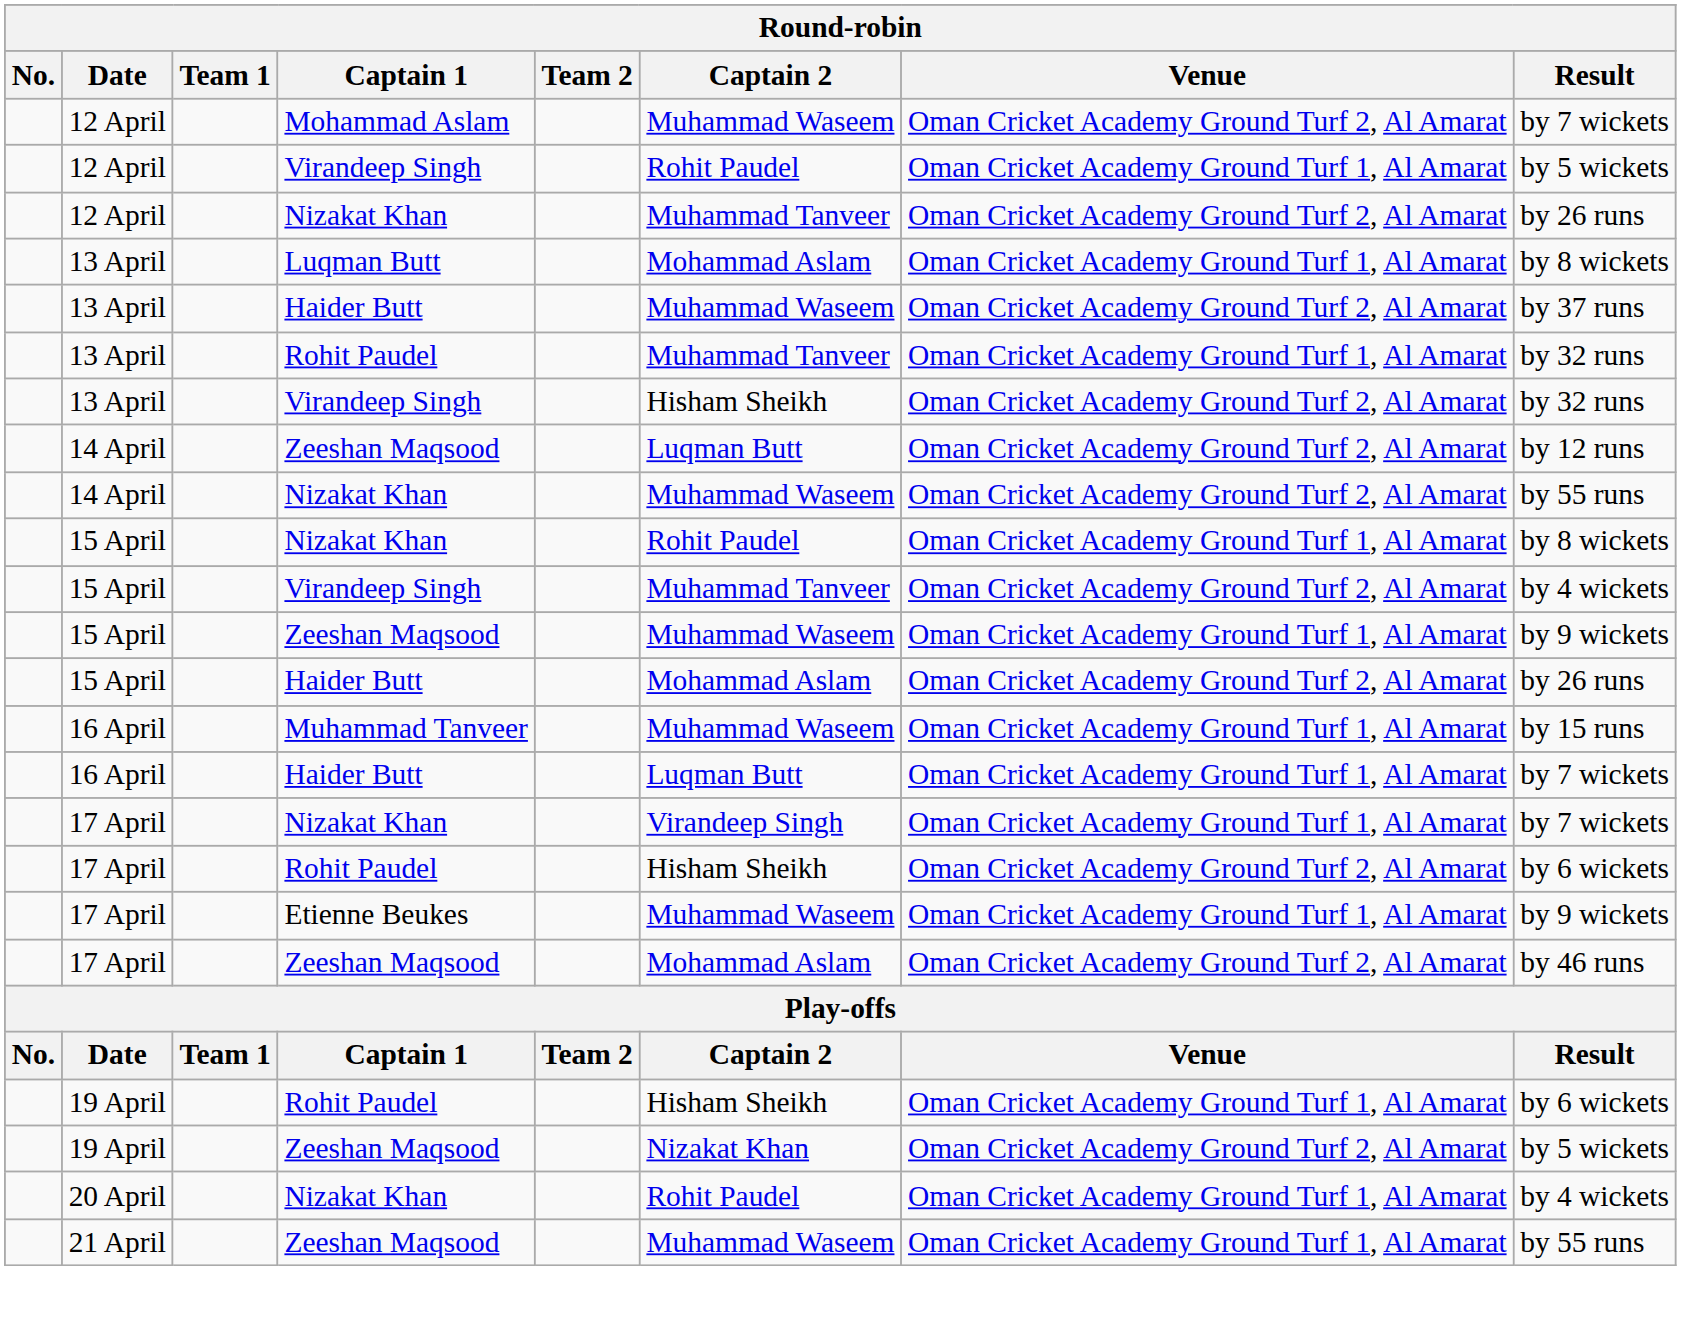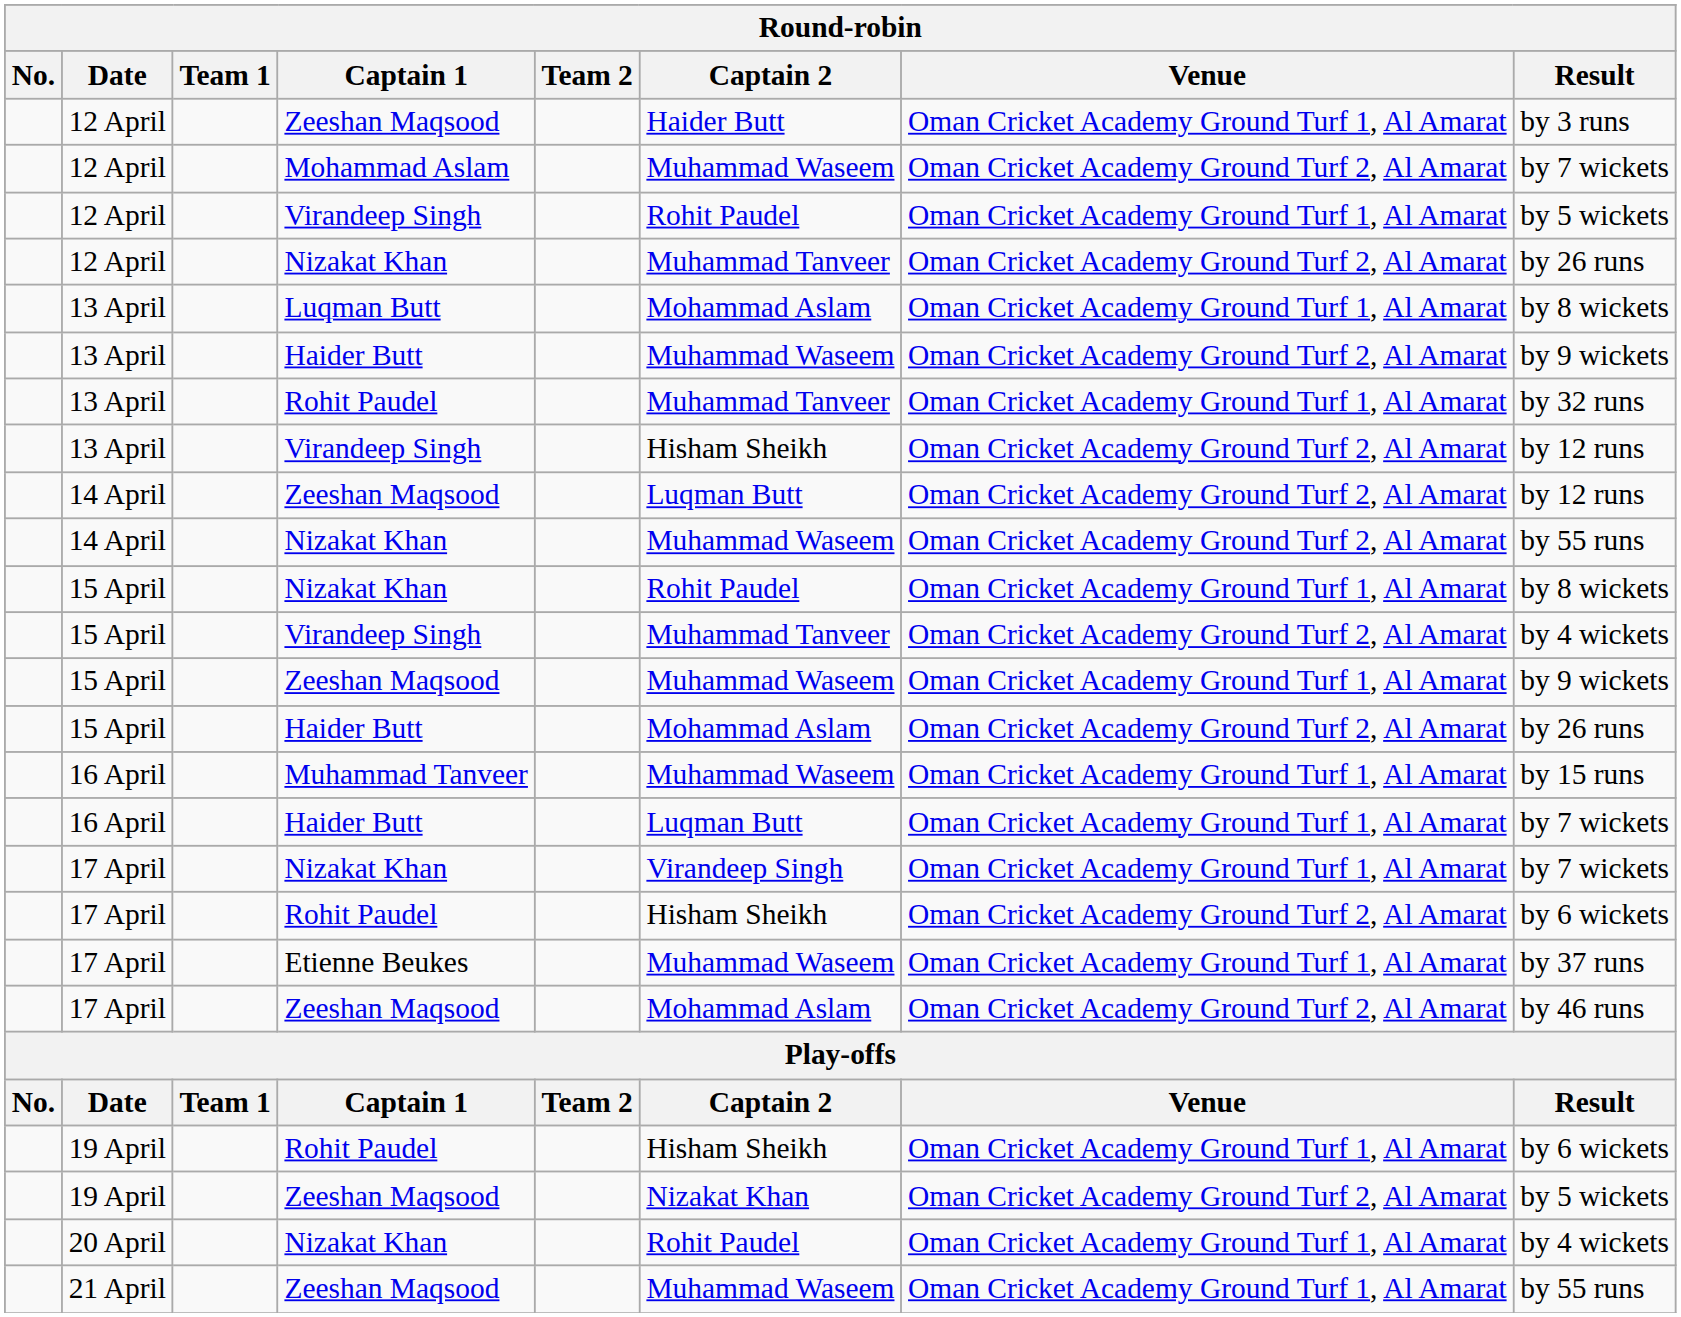 <table class="wikitable">
 <tr>
 <th colspan="8">Round-robin</th>
 </tr>
 <tr>
 <th>No.</th>
 <th>Date</th>
 <th>Team 1</th>
 <th>Captain 1</th>
 <th>Team 2</th>
 <th>Captain 2</th>
 <th>Venue</th>
 <th>Result</th>
+</tr>
+<tr>
+<td></td>
+<td>12 April</td>
+<td></td>
+<td><a href='#'>Zeeshan Maqsood</a></td>
+<td></td>
+<td><a href='#'>Haider Butt</a></td>
+<td><a href='#'>Oman Cricket Academy Ground Turf 1</a>, <a href='#'>Al Amarat</a></td>
+<td> by 3 runs</td>
 </tr>
 <tr>
 <td></td>
 <td>12 April</td>
 <td></td>
 <td><a href='#'>Mohammad Aslam</a></td>
 <td></td>
 <td><a href='#'>Muhammad Waseem</a></td>
 <td><a href='#'>Oman Cricket Academy Ground Turf 2</a>, <a href='#'>Al Amarat</a></td>
 <td> by 7 wickets</td>
 </tr>
 <tr>
 <td></td>
 <td>12 April</td>
 <td></td>
 <td><a href='#'>Virandeep Singh</a></td>
 <td></td>
 <td><a href='#'>Rohit Paudel</a></td>
 <td><a href='#'>Oman Cricket Academy Ground Turf 1</a>, <a href='#'>Al Amarat</a></td>
 <td> by 5 wickets</td>
 </tr>
 <tr>
 <td></td>
 <td>12 April</td>
 <td></td>
 <td><a href='#'>Nizakat Khan</a></td>
 <td></td>
 <td><a href='#'>Muhammad Tanveer</a></td>
 <td><a href='#'>Oman Cricket Academy Ground Turf 2</a>, <a href='#'>Al Amarat</a></td>
 <td> by 26 runs</td>
 </tr>
 <tr>
 <td></td>
 <td>13 April</td>
 <td></td>
 <td><a href='#'>Luqman Butt</a></td>
 <td></td>
 <td><a href='#'>Mohammad Aslam</a></td>
 <td><a href='#'>Oman Cricket Academy Ground Turf 1</a>, <a href='#'>Al Amarat</a></td>
 <td> by 8 wickets</td>
 </tr>
 <tr>
 <td></td>
 <td>13 April</td>
 <td></td>
 <td><a href='#'>Haider Butt</a></td>
 <td></td>
 <td><a href='#'>Muhammad Waseem</a></td>
 <td><a href='#'>Oman Cricket Academy Ground Turf 2</a>, <a href='#'>Al Amarat</a></td>
-<td> by 37 runs</td>
+<td> by 9 wickets</td>
 </tr>
 <tr>
 <td></td>
 <td>13 April</td>
 <td></td>
 <td><a href='#'>Rohit Paudel</a></td>
 <td></td>
 <td><a href='#'>Muhammad Tanveer</a></td>
 <td><a href='#'>Oman Cricket Academy Ground Turf 1</a>, <a href='#'>Al Amarat</a></td>
 <td> by 32 runs</td>
 </tr>
 <tr>
 <td></td>
 <td>13 April</td>
 <td></td>
 <td><a href='#'>Virandeep Singh</a></td>
 <td></td>
 <td>Hisham Sheikh</td>
 <td><a href='#'>Oman Cricket Academy Ground Turf 2</a>, <a href='#'>Al Amarat</a></td>
-<td> by 32 runs</td>
+<td> by 12 runs</td>
 </tr>
 <tr>
 <td></td>
 <td>14 April</td>
 <td></td>
 <td><a href='#'>Zeeshan Maqsood</a></td>
 <td></td>
 <td><a href='#'>Luqman Butt</a></td>
 <td><a href='#'>Oman Cricket Academy Ground Turf 2</a>, <a href='#'>Al Amarat</a></td>
 <td> by 12 runs</td>
 </tr>
 <tr>
 <td></td>
 <td>14 April</td>
 <td></td>
 <td><a href='#'>Nizakat Khan</a></td>
 <td></td>
 <td><a href='#'>Muhammad Waseem</a></td>
 <td><a href='#'>Oman Cricket Academy Ground Turf 2</a>, <a href='#'>Al Amarat</a></td>
 <td> by 55 runs</td>
 </tr>
 <tr>
 <td></td>
 <td>15 April</td>
 <td></td>
 <td><a href='#'>Nizakat Khan</a></td>
 <td></td>
 <td><a href='#'>Rohit Paudel</a></td>
 <td><a href='#'>Oman Cricket Academy Ground Turf 1</a>, <a href='#'>Al Amarat</a></td>
 <td> by 8 wickets</td>
 </tr>
 <tr>
 <td></td>
 <td>15 April</td>
 <td></td>
 <td><a href='#'>Virandeep Singh</a></td>
 <td></td>
 <td><a href='#'>Muhammad Tanveer</a></td>
 <td><a href='#'>Oman Cricket Academy Ground Turf 2</a>, <a href='#'>Al Amarat</a></td>
 <td> by 4 wickets</td>
 </tr>
 <tr>
 <td></td>
 <td>15 April</td>
 <td></td>
 <td><a href='#'>Zeeshan Maqsood</a></td>
 <td></td>
 <td><a href='#'>Muhammad Waseem</a></td>
 <td><a href='#'>Oman Cricket Academy Ground Turf 1</a>, <a href='#'>Al Amarat</a></td>
 <td> by 9 wickets</td>
 </tr>
 <tr>
 <td></td>
 <td>15 April</td>
 <td></td>
 <td><a href='#'>Haider Butt</a></td>
 <td></td>
 <td><a href='#'>Mohammad Aslam</a></td>
 <td><a href='#'>Oman Cricket Academy Ground Turf 2</a>, <a href='#'>Al Amarat</a></td>
 <td> by 26 runs</td>
 </tr>
 <tr>
 <td></td>
 <td>16 April</td>
 <td></td>
 <td><a href='#'>Muhammad Tanveer</a></td>
 <td></td>
 <td><a href='#'>Muhammad Waseem</a></td>
 <td><a href='#'>Oman Cricket Academy Ground Turf 1</a>, <a href='#'>Al Amarat</a></td>
 <td> by 15 runs</td>
 </tr>
 <tr>
 <td></td>
 <td>16 April</td>
 <td></td>
 <td><a href='#'>Haider Butt</a></td>
 <td></td>
 <td><a href='#'>Luqman Butt</a></td>
 <td><a href='#'>Oman Cricket Academy Ground Turf 1</a>, <a href='#'>Al Amarat</a></td>
 <td> by 7 wickets</td>
 </tr>
 <tr>
 <td></td>
 <td>17 April</td>
 <td></td>
 <td><a href='#'>Nizakat Khan</a></td>
 <td></td>
 <td><a href='#'>Virandeep Singh</a></td>
 <td><a href='#'>Oman Cricket Academy Ground Turf 1</a>, <a href='#'>Al Amarat</a></td>
 <td> by 7 wickets</td>
 </tr>
 <tr>
 <td></td>
 <td>17 April</td>
 <td></td>
 <td><a href='#'>Rohit Paudel</a></td>
 <td></td>
 <td>Hisham Sheikh</td>
 <td><a href='#'>Oman Cricket Academy Ground Turf 2</a>, <a href='#'>Al Amarat</a></td>
 <td> by 6 wickets</td>
 </tr>
 <tr>
 <td></td>
 <td>17 April</td>
 <td></td>
 <td>Etienne Beukes</td>
 <td></td>
 <td><a href='#'>Muhammad Waseem</a></td>
 <td><a href='#'>Oman Cricket Academy Ground Turf 1</a>, <a href='#'>Al Amarat</a></td>
-<td> by 9 wickets</td>
+<td> by 37 runs</td>
 </tr>
 <tr>
 <td></td>
 <td>17 April</td>
 <td></td>
 <td><a href='#'>Zeeshan Maqsood</a></td>
 <td></td>
 <td><a href='#'>Mohammad Aslam</a></td>
 <td><a href='#'>Oman Cricket Academy Ground Turf 2</a>, <a href='#'>Al Amarat</a></td>
 <td> by 46 runs</td>
 </tr>
 <tr>
 <th colspan="8">Play-offs</th>
 </tr>
 <tr>
 <th>No.</th>
 <th>Date</th>
 <th>Team 1</th>
 <th>Captain 1</th>
 <th>Team 2</th>
 <th>Captain 2</th>
 <th>Venue</th>
 <th>Result</th>
 </tr>
 <tr>
 <td></td>
 <td>19 April</td>
 <td></td>
 <td><a href='#'>Rohit Paudel</a></td>
 <td></td>
 <td>Hisham Sheikh</td>
 <td><a href='#'>Oman Cricket Academy Ground Turf 1</a>, <a href='#'>Al Amarat</a></td>
 <td> by 6 wickets</td>
 </tr>
 <tr>
 <td></td>
 <td>19 April</td>
 <td></td>
 <td><a href='#'>Zeeshan Maqsood</a></td>
 <td></td>
 <td><a href='#'>Nizakat Khan</a></td>
 <td><a href='#'>Oman Cricket Academy Ground Turf 2</a>, <a href='#'>Al Amarat</a></td>
 <td> by 5 wickets</td>
 </tr>
 <tr>
 <td></td>
 <td>20 April</td>
 <td></td>
 <td><a href='#'>Nizakat Khan</a></td>
 <td></td>
 <td><a href='#'>Rohit Paudel</a></td>
 <td><a href='#'>Oman Cricket Academy Ground Turf 1</a>, <a href='#'>Al Amarat</a></td>
 <td> by 4 wickets</td>
 </tr>
 <tr>
 <td></td>
 <td>21 April</td>
 <td></td>
 <td><a href='#'>Zeeshan Maqsood</a></td>
 <td></td>
 <td><a href='#'>Muhammad Waseem</a></td>
 <td><a href='#'>Oman Cricket Academy Ground Turf 1</a>, <a href='#'>Al Amarat</a></td>
 <td> by 55 runs</td>
 </tr>
 </table>
